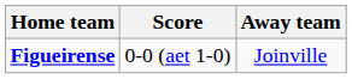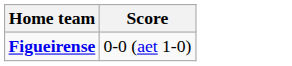 <table class="wikitable" style="text-align: center">
 <tr>
 <th>Home team</th>
 <th>Score</th>
-<th>Away team</th>
 </tr>
 <tr>
 <td><strong><a href='#'>Figueirense</a></strong></td>
 <td>0-0 (<a href='#'>aet</a> 1-0)</td>
-<td><a href='#'>Joinville</a></td>
 </tr>
 </table>
